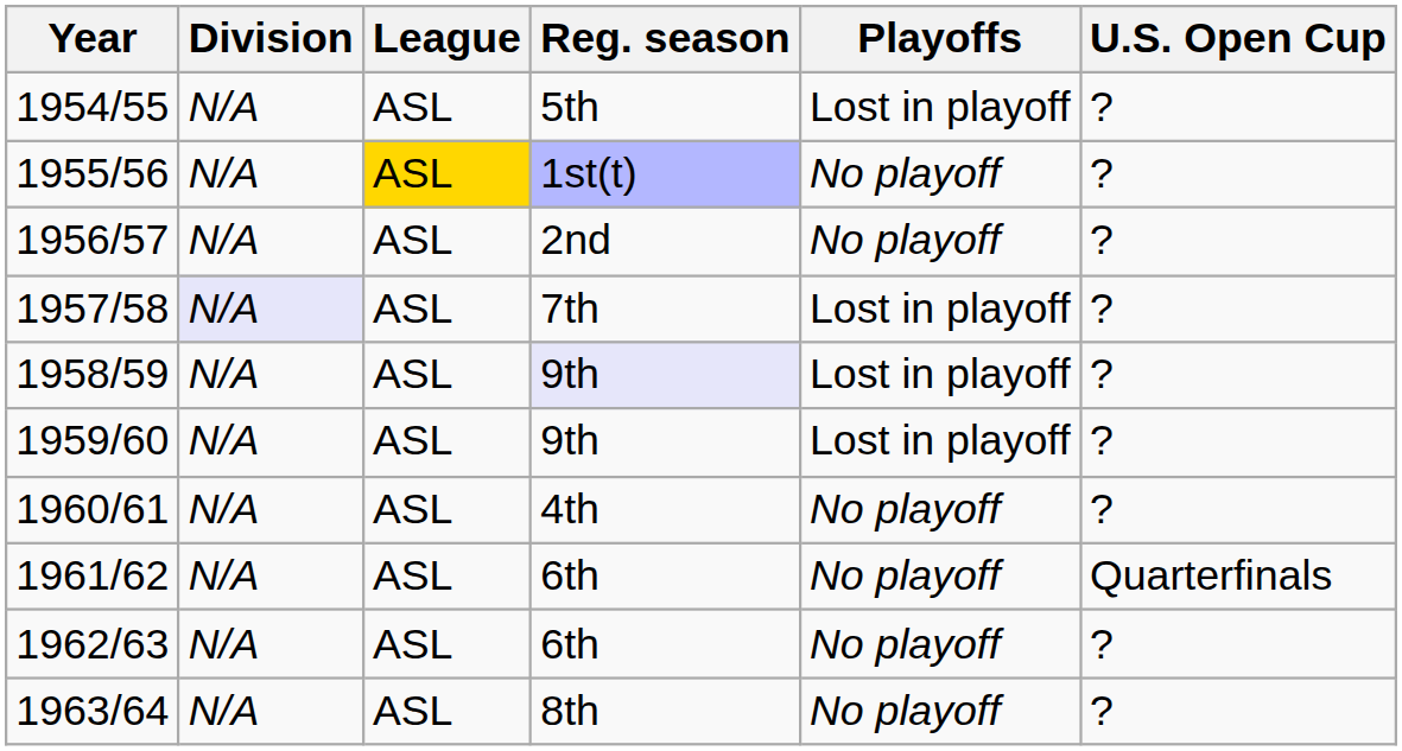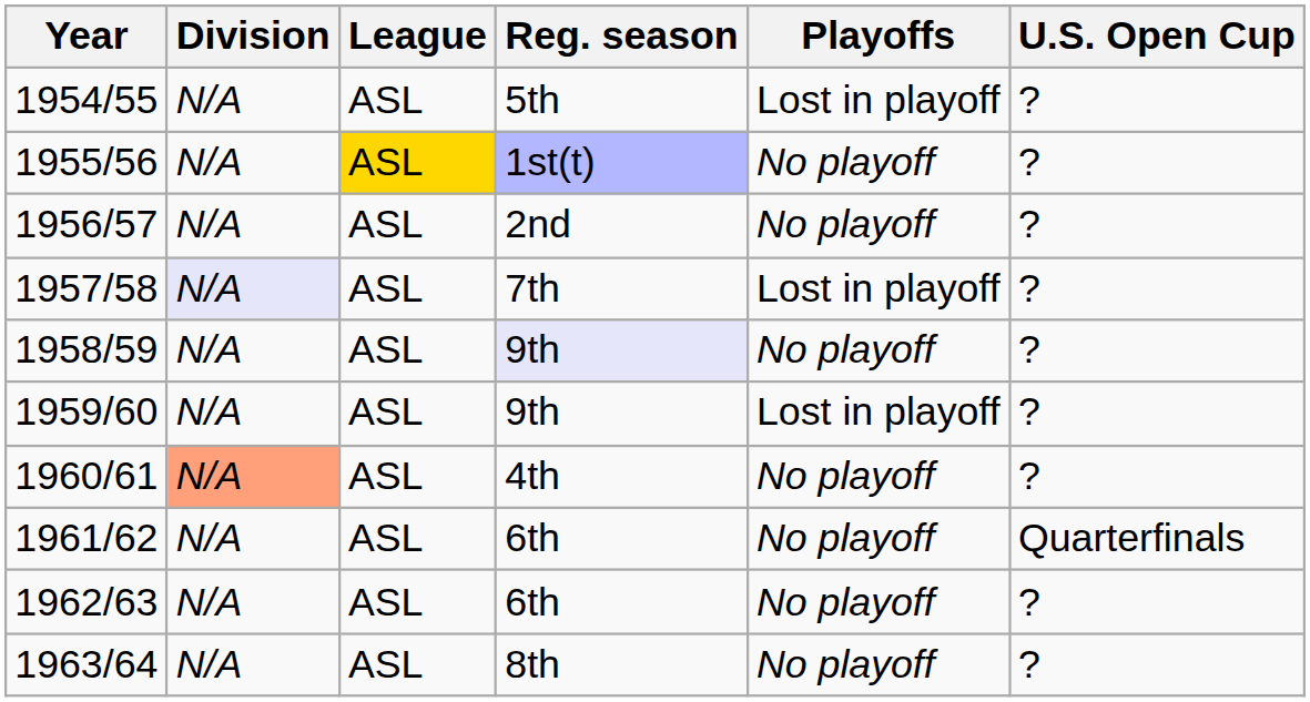 <table class="wikitable">
 <tr>
 <th>Year</th>
 <th>Division</th>
 <th>League</th>
 <th>Reg. season</th>
 <th>Playoffs</th>
 <th>U.S. Open Cup</th>
 </tr>
 <tr>
 <td>1954/55</td>
 <td><em>N/A</em></td>
 <td>ASL</td>
 <td>5th</td>
 <td>Lost in playoff</td>
 <td>?</td>
 </tr>
 <tr>
 <td>1955/56</td>
 <td><em>N/A</em></td>
 <td style="background: gold;">ASL</td>
 <td bgcolor="B3B7FF">1st(t)</td>
 <td><em>No playoff</em></td>
 <td>?</td>
 </tr>
 <tr>
 <td>1956/57</td>
 <td><em>N/A</em></td>
 <td>ASL</td>
 <td>2nd</td>
 <td><em>No playoff</em></td>
 <td>?</td>
 </tr>
 <tr>
 <td>1957/58</td>
 <td style="background: lavender;"><em>N/A</em></td>
 <td>ASL</td>
 <td>7th</td>
 <td>Lost in playoff</td>
 <td>?</td>
 </tr>
 <tr>
 <td>1958/59</td>
 <td><em>N/A</em></td>
 <td>ASL</td>
 <td style="background: lavender;">9th</td>
-<td>Lost in playoff</td>
+<td><em>No playoff</em></td>
 <td>?</td>
 </tr>
 <tr>
 <td>1959/60</td>
 <td><em>N/A</em></td>
 <td>ASL</td>
 <td>9th</td>
 <td>Lost in playoff</td>
 <td>?</td>
 </tr>
 <tr>
 <td>1960/61</td>
-<td><em>N/A</em></td>
+<td style="background: lightsalmon;"><em>N/A</em></td>
 <td>ASL</td>
 <td>4th</td>
 <td><em>No playoff</em></td>
 <td>?</td>
 </tr>
 <tr>
 <td>1961/62</td>
 <td><em>N/A</em></td>
 <td>ASL</td>
 <td>6th</td>
 <td><em>No playoff</em></td>
 <td>Quarterfinals</td>
 </tr>
 <tr>
 <td>1962/63</td>
 <td><em>N/A</em></td>
 <td>ASL</td>
 <td>6th</td>
 <td><em>No playoff</em></td>
 <td>?</td>
 </tr>
 <tr>
 <td>1963/64</td>
 <td><em>N/A</em></td>
 <td>ASL</td>
 <td>8th</td>
 <td><em>No playoff</em></td>
 <td>?</td>
 </tr>
 </table>
